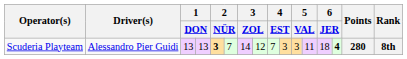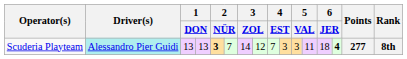 <table class="wikitable" style="font-size: 85%">
 <tr>
 <th rowspan=2>Operator(s)</th>
 <th rowspan=2>Driver(s)</th>
 <th colspan=2>1</th>
 <th colspan=2>2</th>
 <th colspan=2>3</th>
 <th colspan=2>4</th>
 <th colspan=2>5</th>
 <th colspan=2>6</th>
 <th rowspan=2>Points</th>
 <th rowspan=2>Rank</th>
 </tr>
 <tr>
 <th colspan=2><a href='#'>DON</a></th>
 <th colspan=2><a href='#'>NÜR</a></th>
 <th colspan=2><a href='#'>ZOL</a></th>
 <th colspan=2><a href='#'>EST</a></th>
 <th colspan=2><a href='#'>VAL</a></th>
 <th colspan=2><a href='#'>JER</a></th>
 </tr>
 <tr>
 <td align=center><a href='#'>Scuderia Playteam</a></td>
-<td> <a href='#'>Alessandro Pier Guidi</a></td>
+<td style="background: paleturquoise;"> <a href='#'>Alessandro Pier Guidi</a></td>
 <td style="background:#efcfff;">13</td>
 <td style="background:#efcfff;">13</td>
 <td style="background:#ffdf9f;"><strong>3</strong></td>
 <td style="background:#dfffdf;">7</td>
 <td style="background:#efcfff;">14</td>
 <td style="background:#dfffdf;">12</td>
 <td style="background:#dfffdf;">7</td>
 <td style="background:#ffdf9f;">3</td>
 <td style="background:#ffdf9f;">3</td>
 <td style="background:#efcfff;">11</td>
 <td style="background:#efcfff;">18</td>
 <td style="background:#dfffdf;"><strong>4</strong></td>
-<th>280</th>
+<th>277</th>
 <th>8th</th>
 </tr>
 </table>
